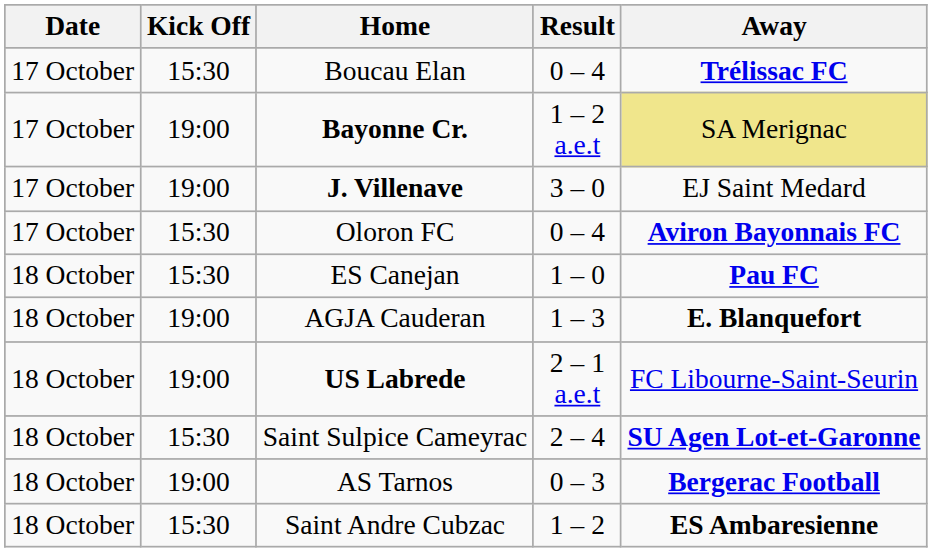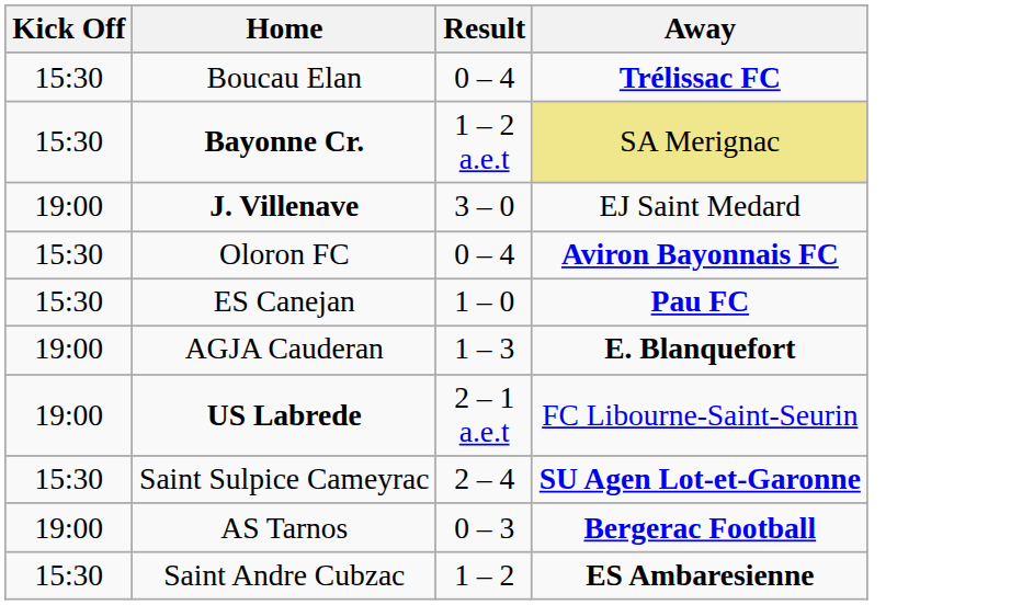 <table class="wikitable" style="text-align: center">
 <tr>
-<th scope="col">Date</th>
 <th scope="col">Kick Off</th>
 <th scope="col">Home</th>
 <th scope="col">Result</th>
 <th scope="col">Away</th>
 </tr>
 <tr>
-<td>17 October</td>
 <td>15:30</td>
 <td>Boucau Elan</td>
 <td>0 – 4</td>
 <td><strong><a href='#'>Trélissac FC</a></strong></td>
 </tr>
 <tr>
-<td>17 October</td>
-<td>19:00</td>
+<td>15:30</td>
 <td><strong>Bayonne Cr.</strong></td>
 <td>1 – 2 <br> <a href='#'>a.e.t</a></td>
 <td style="background: khaki;">SA Merignac</td>
 </tr>
 <tr>
-<td>17 October</td>
 <td>19:00</td>
 <td><strong>J. Villenave</strong></td>
 <td>3 – 0</td>
 <td>EJ Saint Medard</td>
 </tr>
 <tr>
-<td>17 October</td>
 <td>15:30</td>
 <td>Oloron FC</td>
 <td>0 – 4</td>
 <td><strong><a href='#'>Aviron Bayonnais FC</a></strong></td>
 </tr>
 <tr>
-<td>18 October</td>
 <td>15:30</td>
 <td>ES Canejan</td>
 <td>1 – 0</td>
 <td><strong><a href='#'>Pau FC</a></strong></td>
 </tr>
 <tr>
-<td>18 October</td>
 <td>19:00</td>
 <td>AGJA Cauderan</td>
 <td>1 – 3</td>
 <td><strong>E. Blanquefort</strong></td>
 </tr>
 <tr>
-<td>18 October</td>
 <td>19:00</td>
 <td><strong>US Labrede</strong></td>
 <td>2 – 1 <br> <a href='#'>a.e.t</a></td>
 <td><a href='#'>FC Libourne-Saint-Seurin</a></td>
 </tr>
 <tr>
-<td>18 October</td>
 <td>15:30</td>
 <td>Saint Sulpice Cameyrac</td>
 <td>2 – 4</td>
 <td><strong><a href='#'>SU Agen Lot-et-Garonne</a></strong></td>
 </tr>
 <tr>
-<td>18 October</td>
 <td>19:00</td>
 <td>AS Tarnos</td>
 <td>0 – 3</td>
 <td><strong><a href='#'>Bergerac Football</a></strong></td>
 </tr>
 <tr>
-<td>18 October</td>
 <td>15:30</td>
 <td>Saint Andre Cubzac</td>
 <td>1 – 2</td>
 <td><strong>ES Ambaresienne</strong></td>
 </tr>
 </table>
